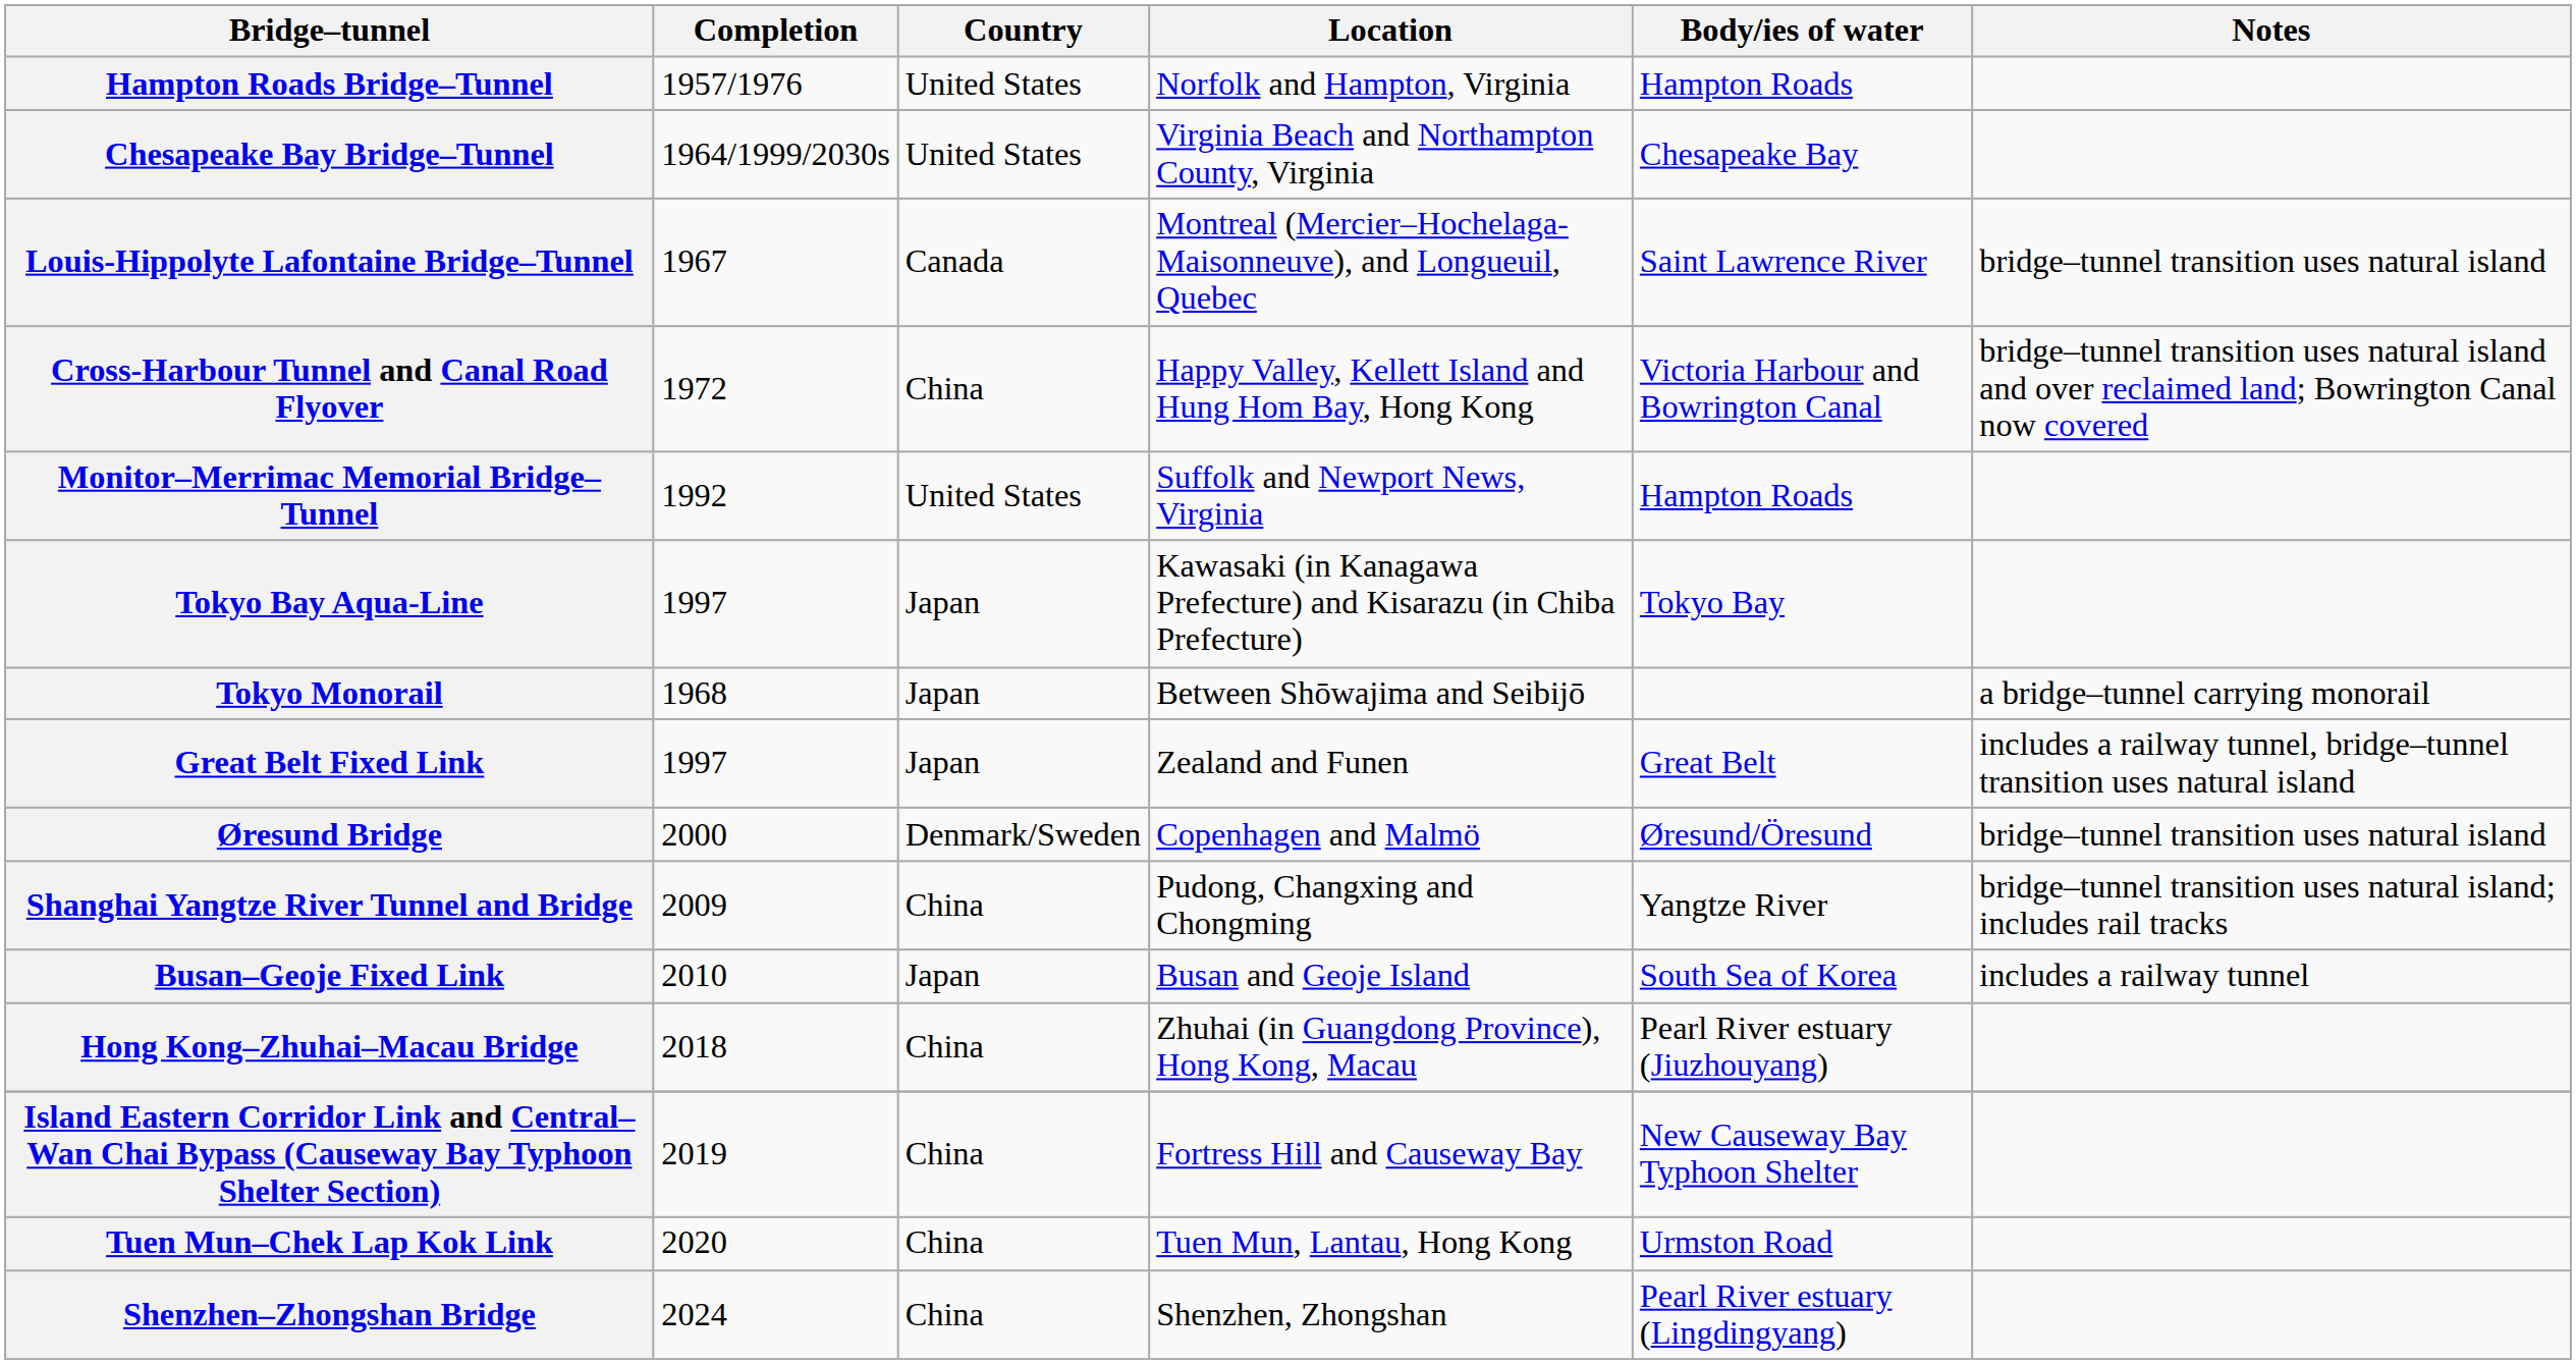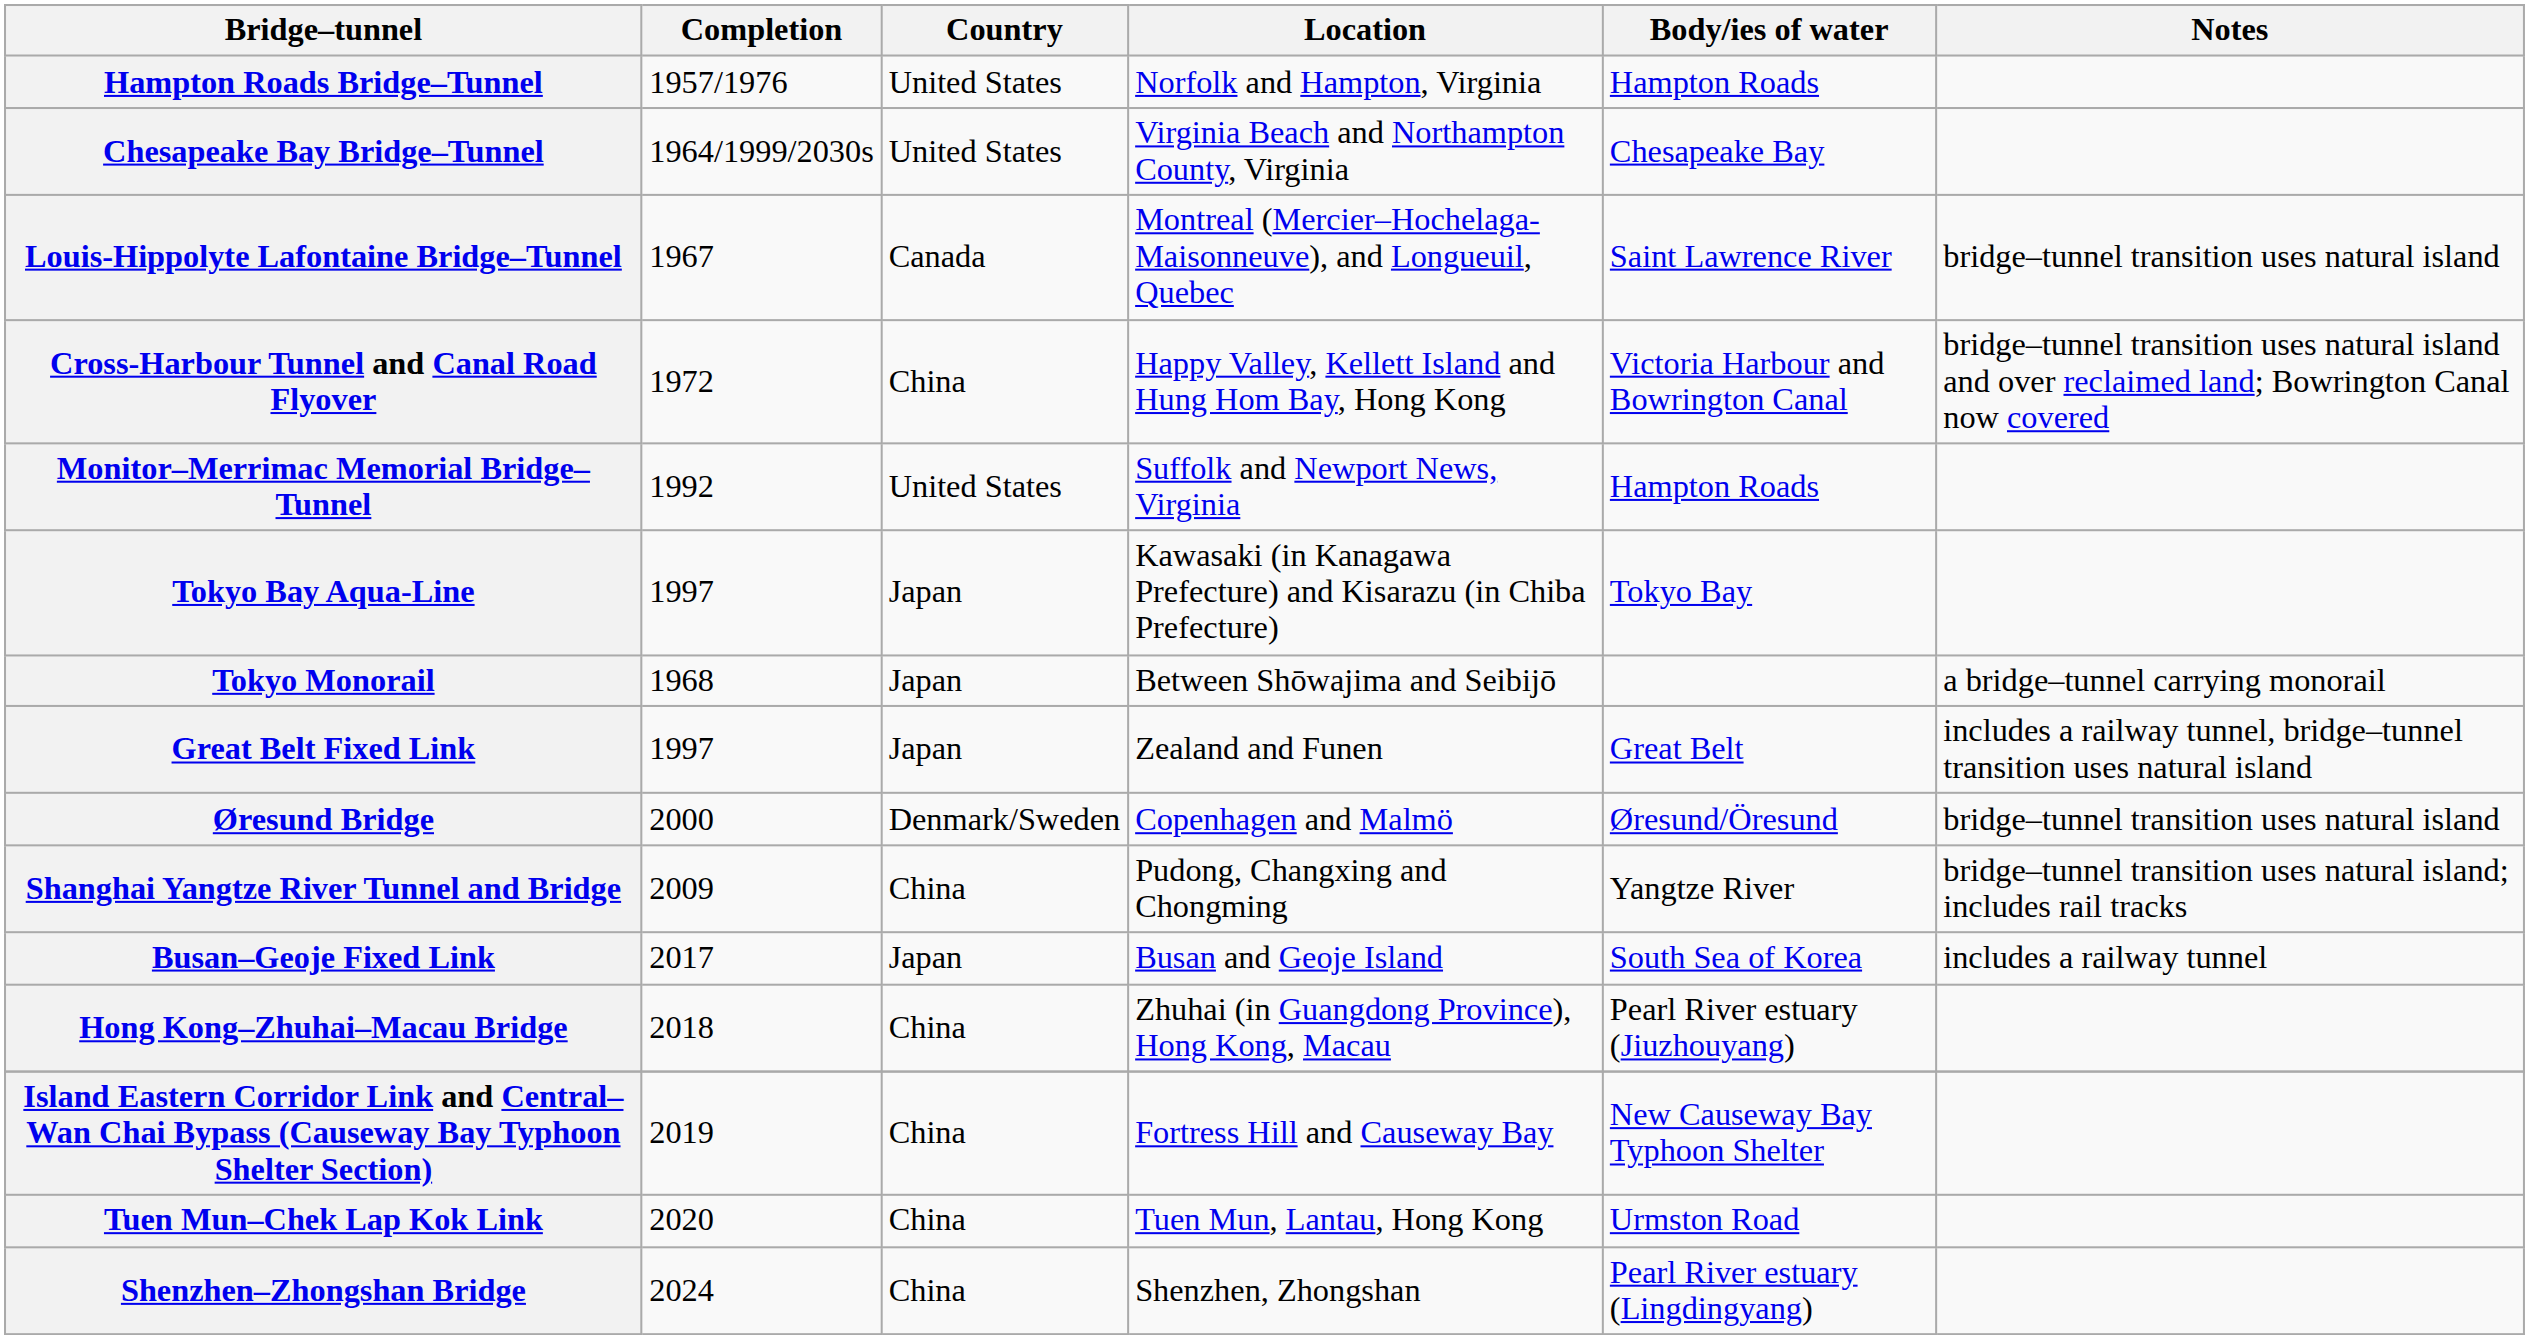 <table class="wikitable sortable">
 <tr>
 <th scope="col">Bridge–tunnel</th>
 <th scope="col">Completion</th>
 <th scope="col">Country</th>
 <th scope="col">Location</th>
 <th scope=col>Body/ies of water</th>
 <th scope="col">Notes</th>
 </tr>
 <tr>
 <th scope="row"><a href='#'>Hampton Roads Bridge–Tunnel</a></th>
 <td>1957/1976</td>
 <td>United States</td>
 <td><a href='#'>Norfolk</a> and <a href='#'>Hampton</a>, Virginia</td>
 <td><a href='#'>Hampton Roads</a></td>
 <td></td>
 </tr>
 <tr>
 <th scope="row"><a href='#'>Chesapeake Bay Bridge–Tunnel</a></th>
 <td>1964/1999/2030s</td>
 <td>United States</td>
 <td><a href='#'>Virginia Beach</a> and <a href='#'>Northampton County</a>, Virginia</td>
 <td><a href='#'>Chesapeake Bay</a></td>
 <td></td>
 </tr>
 <tr>
 <th scope="row"><a href='#'>Louis-Hippolyte Lafontaine Bridge–Tunnel</a></th>
 <td>1967</td>
 <td>Canada</td>
 <td><a href='#'>Montreal</a> (<a href='#'>Mercier–Hochelaga-Maisonneuve</a>), and <a href='#'>Longueuil</a>, <a href='#'>Quebec</a></td>
 <td><a href='#'>Saint Lawrence River</a></td>
 <td>bridge–tunnel transition uses natural island</td>
 </tr>
 <tr>
 <th scope=row><a href='#'>Cross-Harbour Tunnel</a> and <a href='#'>Canal Road Flyover</a></th>
 <td>1972</td>
 <td>China</td>
 <td><a href='#'>Happy Valley</a>, <a href='#'>Kellett Island</a> and <a href='#'>Hung Hom Bay</a>, Hong Kong</td>
 <td><a href='#'>Victoria Harbour</a> and <a href='#'>Bowrington Canal</a></td>
 <td>bridge–tunnel transition uses natural island and over <a href='#'>reclaimed land</a>; Bowrington Canal now <a href='#'>covered</a></td>
 </tr>
 <tr>
 <th scope="row"><a href='#'>Monitor–Merrimac Memorial Bridge–Tunnel</a></th>
 <td>1992</td>
 <td>United States</td>
 <td><a href='#'>Suffolk</a> and <a href='#'>Newport News, Virginia</a></td>
 <td><a href='#'>Hampton Roads</a></td>
 <td></td>
 </tr>
 <tr>
 <th scope="row"><a href='#'>Tokyo Bay Aqua-Line</a></th>
 <td>1997</td>
 <td>Japan</td>
 <td>Kawasaki (in Kanagawa Prefecture) and Kisarazu (in Chiba Prefecture)</td>
 <td><a href='#'>Tokyo Bay</a></td>
 <td></td>
 </tr>
 <tr>
 <th scope="row"><a href='#'>Tokyo Monorail</a></th>
 <td>1968</td>
 <td>Japan</td>
 <td>Between Shōwajima and Seibijō</td>
 <td></td>
 <td>a bridge–tunnel carrying monorail</td>
 </tr>
 <tr>
 <th scope="row"><a href='#'>Great Belt Fixed Link</a></th>
 <td>1997</td>
 <td>Japan</td>
 <td>Zealand and Funen</td>
 <td><a href='#'>Great Belt</a></td>
 <td>includes a railway tunnel, bridge–tunnel transition uses natural island</td>
 </tr>
 <tr>
 <th scope="row"><a href='#'>Øresund Bridge</a></th>
 <td>2000</td>
 <td>Denmark/Sweden</td>
 <td><a href='#'>Copenhagen</a> and <a href='#'>Malmö</a></td>
 <td><a href='#'>Øresund/Öresund</a></td>
 <td>bridge–tunnel transition uses natural island</td>
 </tr>
 <tr>
 <th scope="row"><a href='#'>Shanghai Yangtze River Tunnel and Bridge</a></th>
 <td>2009</td>
 <td>China</td>
 <td>Pudong, Changxing and Chongming</td>
 <td>Yangtze River</td>
 <td>bridge–tunnel transition uses natural island; includes rail tracks</td>
 </tr>
 <tr>
 <th scope="row"><a href='#'>Busan–Geoje Fixed Link</a></th>
-<td>2010</td>
+<td>2017</td>
 <td>Japan</td>
 <td><a href='#'>Busan</a> and <a href='#'>Geoje Island</a></td>
 <td><a href='#'>South Sea of Korea</a></td>
 <td>includes a railway tunnel</td>
 </tr>
 <tr>
 <th scope="row"><a href='#'>Hong Kong–Zhuhai–Macau Bridge</a></th>
 <td>2018</td>
 <td>China</td>
 <td>Zhuhai (in <a href='#'>Guangdong Province</a>), <a href='#'>Hong Kong</a>, <a href='#'>Macau</a></td>
 <td>Pearl River estuary (<a href='#'>Jiuzhouyang</a>)</td>
 <td></td>
 </tr>
 <tr>
 </tr>
 <tr>
 <th scope=row><a href='#'>Island Eastern Corridor Link</a> and <a href='#'>Central–Wan Chai Bypass (Causeway Bay Typhoon Shelter Section)</a></th>
 <td>2019</td>
 <td>China</td>
 <td><a href='#'>Fortress Hill</a> and <a href='#'>Causeway Bay</a></td>
 <td><a href='#'>New Causeway Bay Typhoon Shelter</a></td>
 <td></td>
 </tr>
 <tr>
 <th scope="row"><a href='#'>Tuen Mun–Chek Lap Kok Link</a></th>
 <td>2020</td>
 <td>China</td>
 <td><a href='#'>Tuen Mun</a>, <a href='#'>Lantau</a>, Hong Kong</td>
 <td><a href='#'>Urmston Road</a></td>
 <td></td>
 </tr>
 <tr>
 <th scope="row"><a href='#'>Shenzhen–Zhongshan Bridge</a></th>
 <td>2024</td>
 <td>China</td>
 <td>Shenzhen, Zhongshan</td>
 <td><a href='#'>Pearl River estuary</a> (<a href='#'>Lingdingyang</a>)</td>
 <td></td>
 </tr>
 </table>
